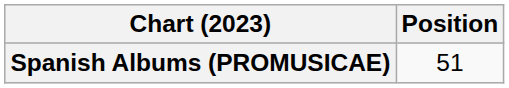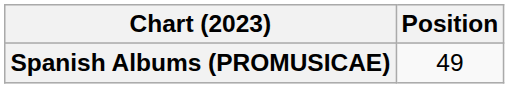 <table class="wikitable plainrowheaders" style="text-align:center">
 <tr>
 <th scope="col">Chart (2023)</th>
 <th scope="col">Position</th>
 </tr>
 <tr>
 <th scope="row">Spanish Albums (PROMUSICAE)</th>
-<td>51</td>
+<td>49</td>
 </tr>
 </table>
